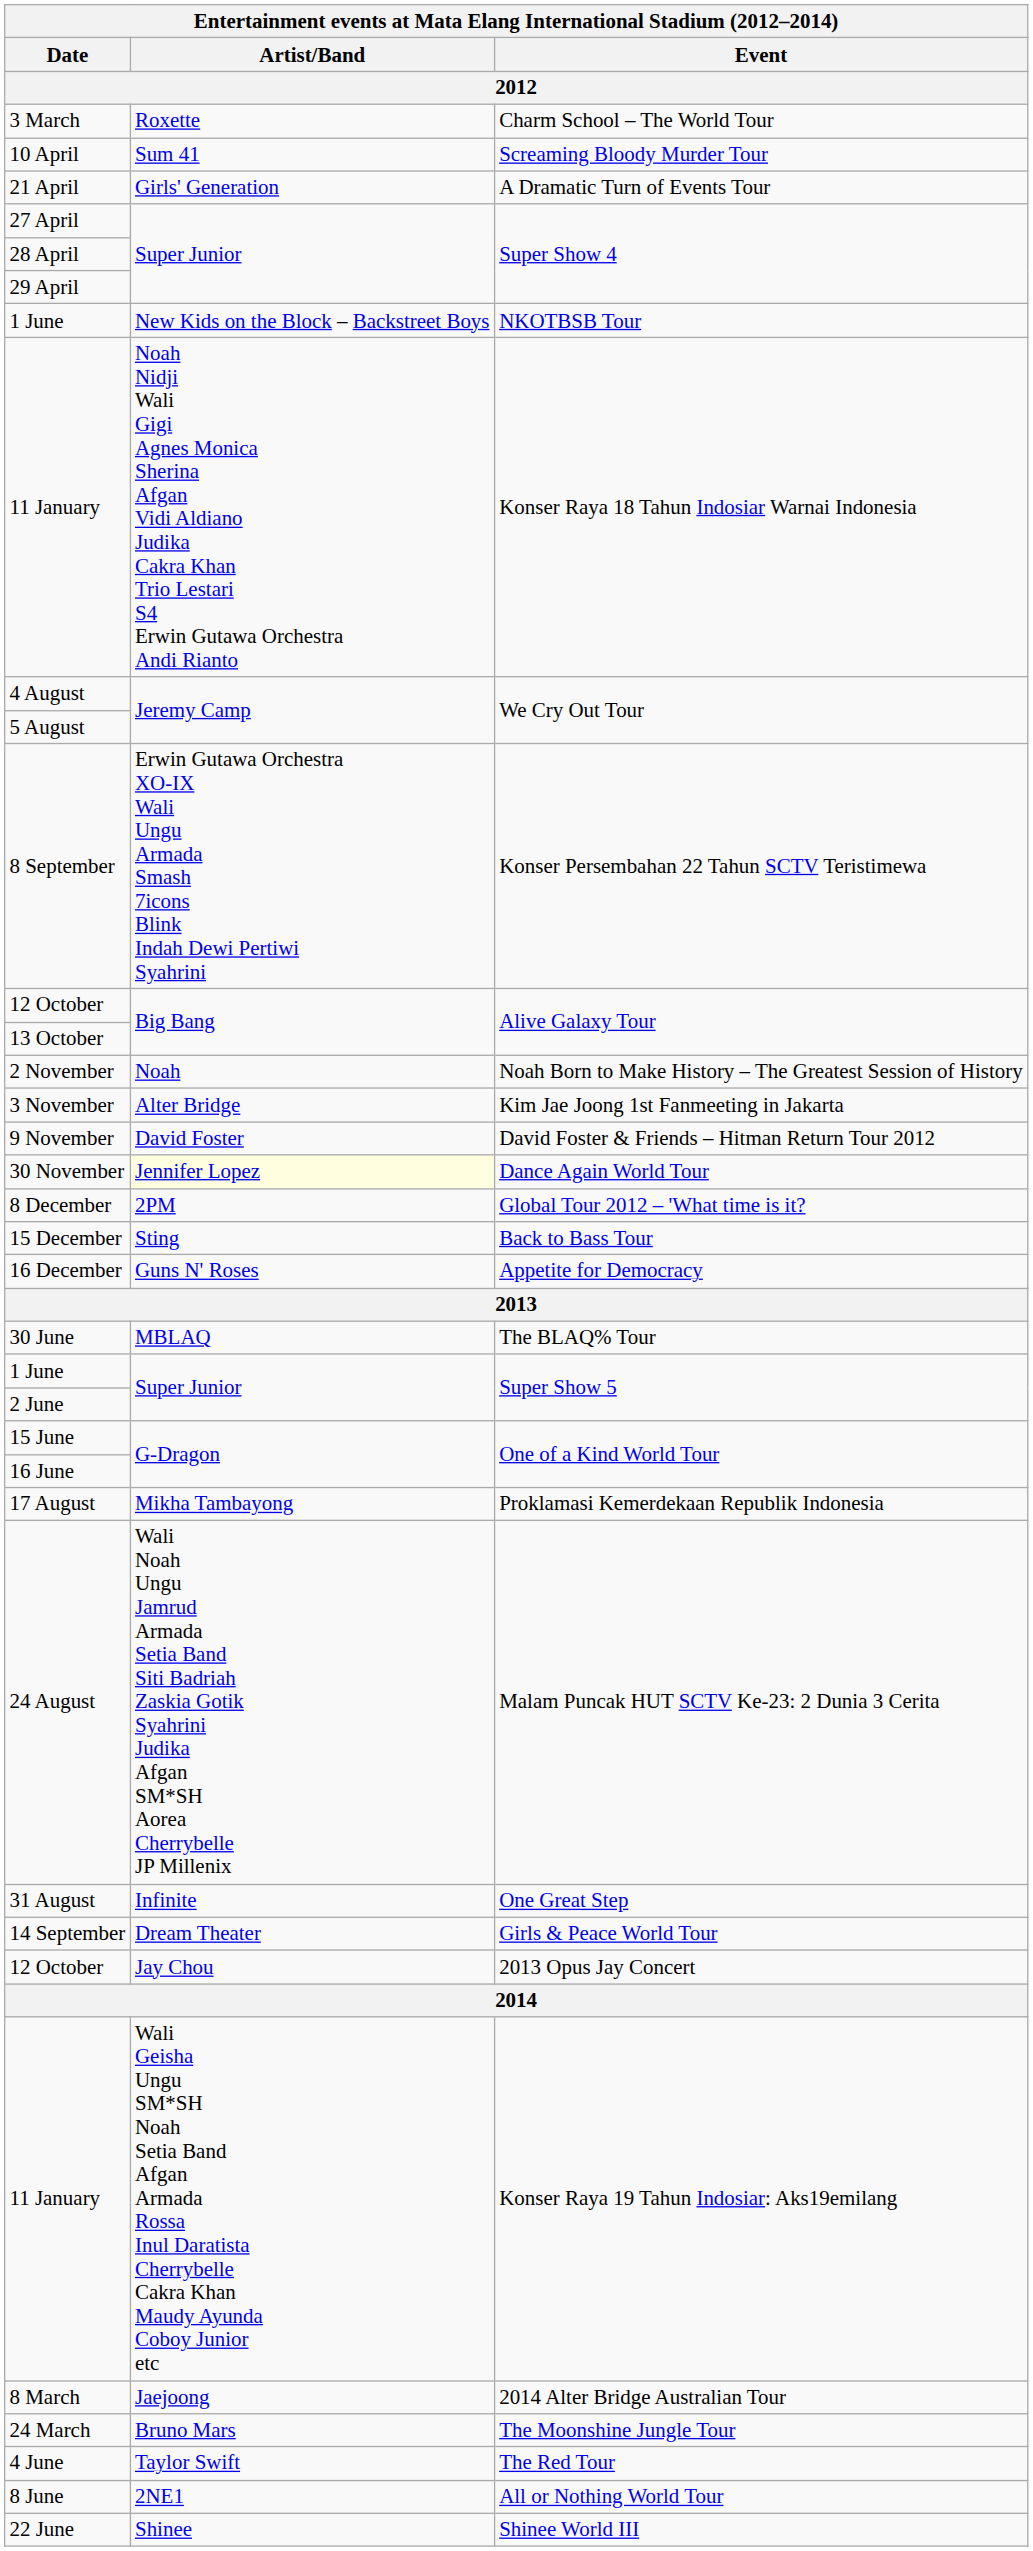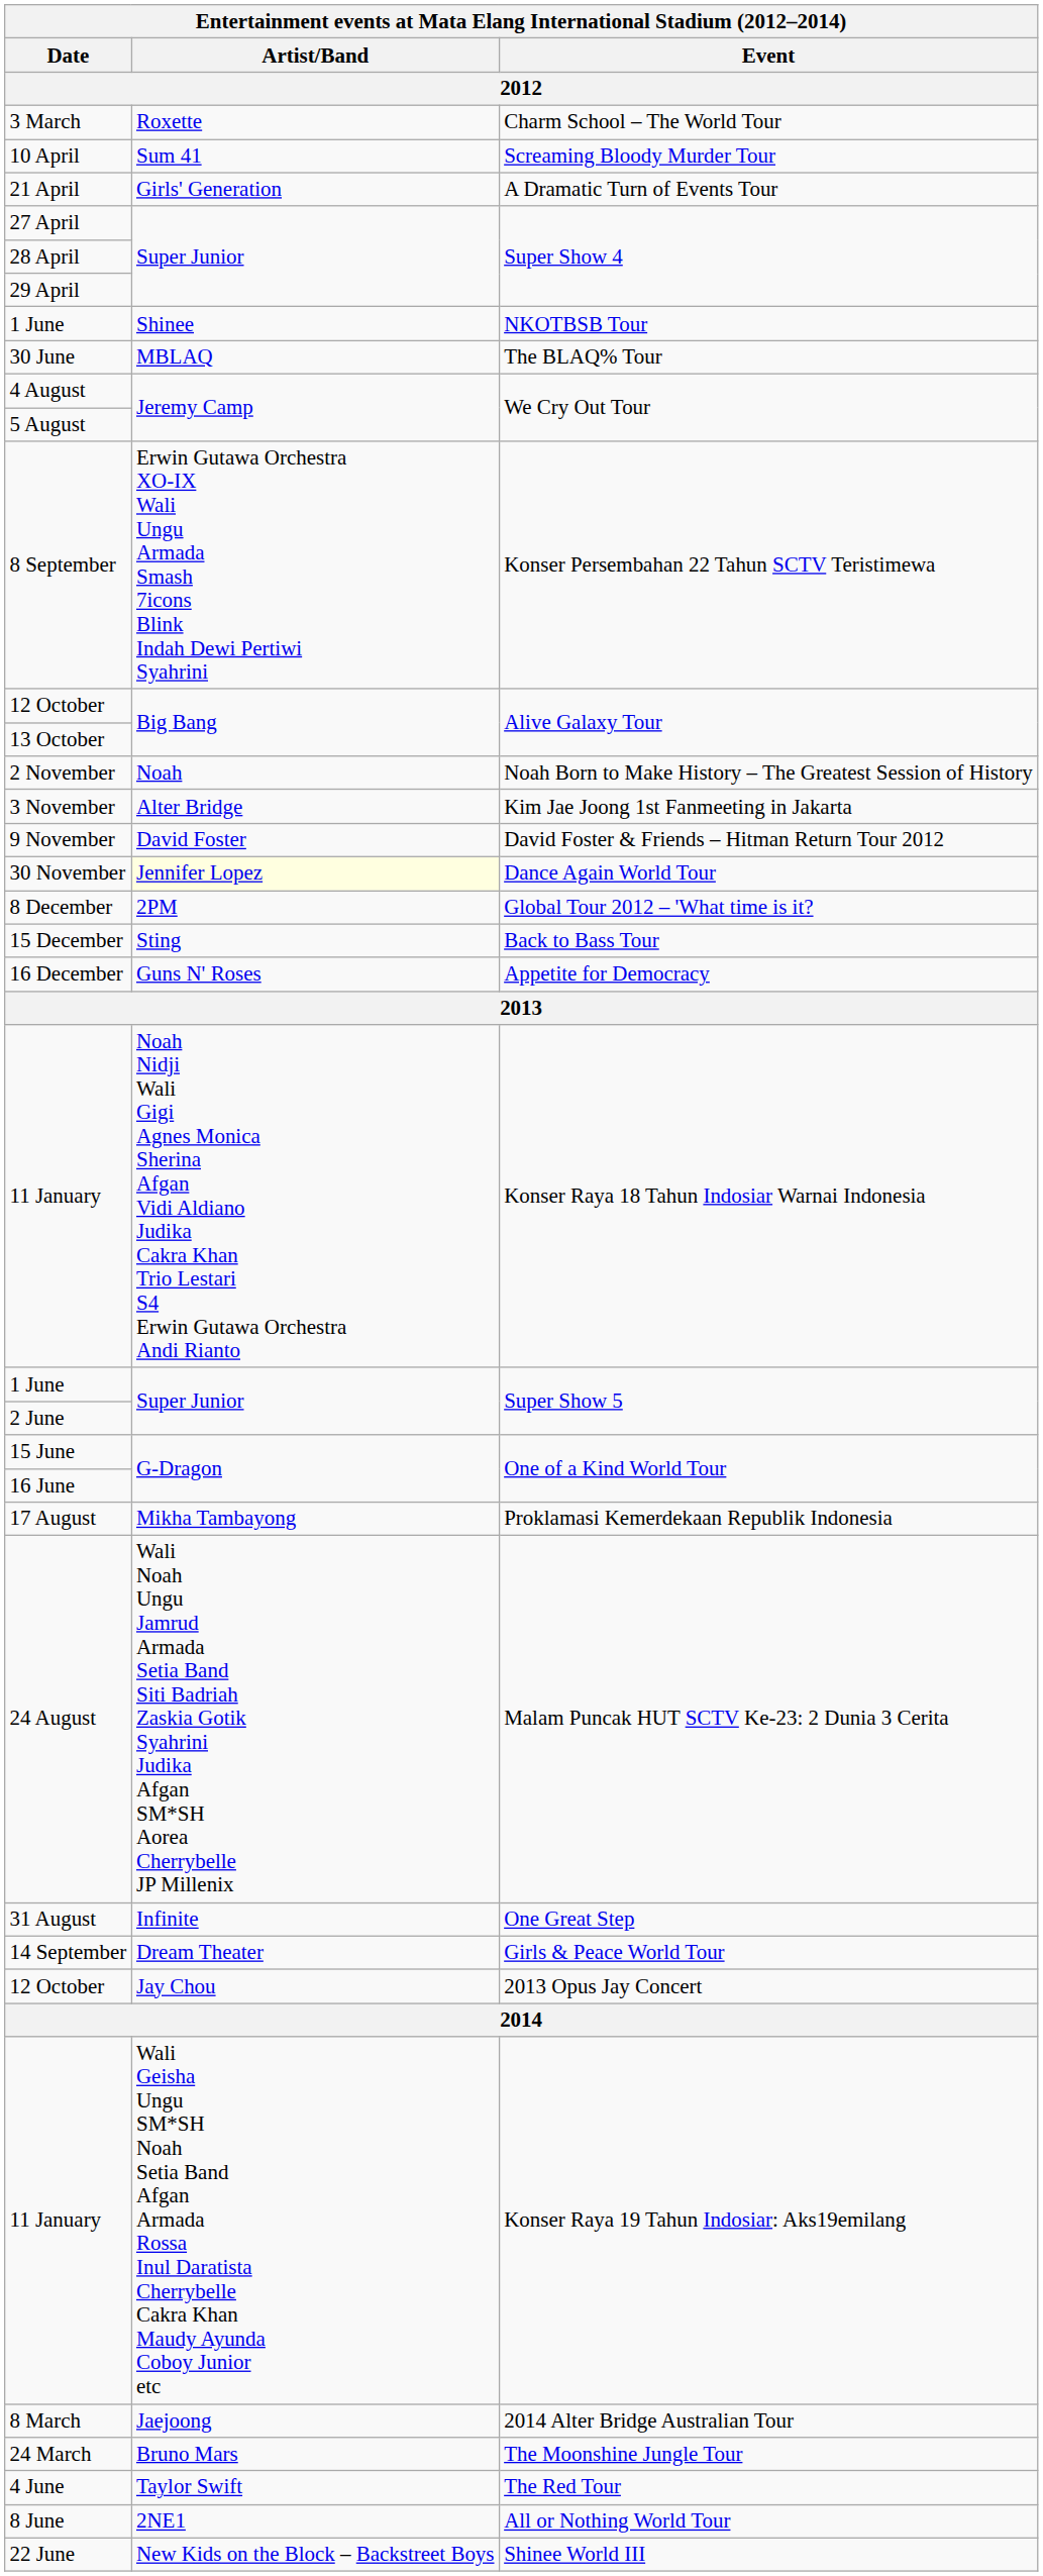 <table class="wikitable">
 <tr>
 <th colspan=3>Entertainment events at Mata Elang International Stadium (2012–2014)</th>
 </tr>
 <tr>
 <th>Date</th>
 <th>Artist/Band</th>
 <th>Event</th>
 </tr>
 <tr>
 <th colspan=3>2012</th>
 </tr>
 <tr>
 <td>3 March</td>
 <td><a href='#'>Roxette</a></td>
 <td>Charm School – The World Tour</td>
 </tr>
 <tr>
 <td>10 April</td>
 <td><a href='#'>Sum 41</a></td>
 <td><a href='#'>Screaming Bloody Murder Tour</a></td>
 </tr>
 <tr>
 <td>21 April</td>
 <td><a href='#'>Girls' Generation</a></td>
 <td>A Dramatic Turn of Events Tour</td>
 </tr>
 <tr>
 <td>27 April</td>
 <td rowspan="3"><a href='#'>Super Junior</a></td>
 <td rowspan="3"><a href='#'>Super Show 4</a></td>
 </tr>
 <tr>
 <td>28 April</td>
 </tr>
 <tr>
 <td>29 April</td>
 </tr>
 <tr>
 <td>1 June</td>
-<td><a href='#'>New Kids on the Block</a> – <a href='#'>Backstreet Boys</a></td>
+<td><a href='#'>Shinee</a></td>
 <td><a href='#'>NKOTBSB Tour</a></td>
 </tr>
 <tr>
-<td>11 January</td>
-<td><a href='#'>Noah</a><br><a href='#'>Nidji</a><br>Wali<br><a href='#'>Gigi</a><br><a href='#'>Agnes Monica</a><br><a href='#'>Sherina</a><br><a href='#'>Afgan</a><br><a href='#'>Vidi Aldiano</a><br><a href='#'>Judika</a><br><a href='#'>Cakra Khan</a><br><a href='#'>Trio Lestari</a><br><a href='#'>S4</a><br>Erwin Gutawa Orchestra<br><a href='#'>Andi Rianto</a></td>
-<td>Konser Raya 18 Tahun <a href='#'>Indosiar</a> Warnai Indonesia</td>
+<td>30 June</td>
+<td><a href='#'>MBLAQ</a></td>
+<td>The BLAQ% Tour</td>
 </tr>
 <tr>
 <td>4 August</td>
 <td rowspan="2"><a href='#'>Jeremy Camp</a></td>
 <td rowspan="2">We Cry Out Tour</td>
 </tr>
 <tr>
 <td>5 August</td>
 </tr>
 <tr>
 <td>8 September</td>
 <td>Erwin Gutawa Orchestra<br><a href='#'>XO-IX</a><br><a href='#'>Wali</a><br><a href='#'>Ungu</a><br><a href='#'>Armada</a><br><a href='#'>Smash</a><br><a href='#'>7icons</a><br><a href='#'>Blink</a><br><a href='#'>Indah Dewi Pertiwi</a><br><a href='#'>Syahrini</a></td>
 <td>Konser Persembahan 22 Tahun <a href='#'>SCTV</a> Teristimewa</td>
 </tr>
 <tr>
 <td>12 October</td>
 <td rowspan="2"><a href='#'>Big Bang</a></td>
 <td rowspan="2"><a href='#'>Alive Galaxy Tour</a></td>
 </tr>
 <tr>
 <td>13 October</td>
 </tr>
 <tr>
 <td>2 November</td>
 <td><a href='#'>Noah</a></td>
 <td>Noah Born to Make History – The Greatest Session of History</td>
 </tr>
 <tr>
 <td>3 November</td>
 <td><a href='#'>Alter Bridge</a></td>
 <td>Kim Jae Joong 1st Fanmeeting in Jakarta</td>
 </tr>
 <tr>
 <td>9 November</td>
 <td><a href='#'>David Foster</a></td>
 <td>David Foster & Friends – Hitman Return Tour 2012</td>
 </tr>
 <tr>
 <td>30 November</td>
 <td style="background: lightyellow;"><a href='#'>Jennifer Lopez</a></td>
 <td><a href='#'>Dance Again World Tour</a></td>
 </tr>
 <tr>
 <td>8 December</td>
 <td><a href='#'>2PM</a></td>
 <td><a href='#'>Global Tour 2012 – 'What time is it?</a></td>
 </tr>
 <tr>
 <td>15 December</td>
 <td><a href='#'>Sting</a></td>
 <td><a href='#'>Back to Bass Tour</a></td>
 </tr>
 <tr>
 <td>16 December</td>
 <td><a href='#'>Guns N' Roses</a></td>
 <td><a href='#'>Appetite for Democracy</a></td>
 </tr>
 <tr>
 <th colspan=3>2013</th>
 </tr>
 <tr>
-<td>30 June</td>
-<td><a href='#'>MBLAQ</a></td>
-<td>The BLAQ% Tour</td>
+<td>11 January</td>
+<td><a href='#'>Noah</a><br><a href='#'>Nidji</a><br>Wali<br><a href='#'>Gigi</a><br><a href='#'>Agnes Monica</a><br><a href='#'>Sherina</a><br><a href='#'>Afgan</a><br><a href='#'>Vidi Aldiano</a><br><a href='#'>Judika</a><br><a href='#'>Cakra Khan</a><br><a href='#'>Trio Lestari</a><br><a href='#'>S4</a><br>Erwin Gutawa Orchestra<br><a href='#'>Andi Rianto</a></td>
+<td>Konser Raya 18 Tahun <a href='#'>Indosiar</a> Warnai Indonesia</td>
 </tr>
 <tr>
 <td>1 June</td>
 <td rowspan="2"><a href='#'>Super Junior</a></td>
 <td rowspan="2"><a href='#'>Super Show 5</a></td>
 </tr>
 <tr>
 <td>2 June</td>
 </tr>
 <tr>
 <td>15 June</td>
 <td rowspan="2"><a href='#'>G-Dragon</a></td>
 <td rowspan="2"><a href='#'>One of a Kind World Tour</a></td>
 </tr>
 <tr>
 <td>16 June</td>
 </tr>
 <tr>
 <td>17 August</td>
 <td><a href='#'>Mikha Tambayong</a></td>
 <td>Proklamasi Kemerdekaan Republik Indonesia</td>
 </tr>
 <tr>
 <td>24 August</td>
 <td>Wali<br>Noah<br>Ungu<br><a href='#'>Jamrud</a><br>Armada<br><a href='#'>Setia Band</a><br><a href='#'>Siti Badriah</a><br><a href='#'>Zaskia Gotik</a><br><a href='#'>Syahrini</a><br><a href='#'>Judika</a><br>Afgan<br>SM*SH<br>Aorea<br><a href='#'>Cherrybelle</a><br>JP Millenix</td>
 <td>Malam Puncak HUT <a href='#'>SCTV</a> Ke-23: 2 Dunia 3 Cerita</td>
 </tr>
 <tr>
 <td>31 August</td>
 <td><a href='#'>Infinite</a></td>
 <td><a href='#'>One Great Step</a></td>
 </tr>
 <tr>
 <td>14 September</td>
 <td><a href='#'>Dream Theater</a></td>
 <td><a href='#'>Girls & Peace World Tour</a></td>
 </tr>
 <tr>
 <td>12 October</td>
 <td><a href='#'>Jay Chou</a></td>
 <td>2013 Opus Jay Concert</td>
 </tr>
 <tr>
 <th colspan=3>2014</th>
 </tr>
 <tr>
 <td>11 January</td>
 <td>Wali<br><a href='#'>Geisha</a><br>Ungu<br>SM*SH<br>Noah<br>Setia Band<br>Afgan<br>Armada<br><a href='#'>Rossa</a><br><a href='#'>Inul Daratista</a><br><a href='#'>Cherrybelle</a><br>Cakra Khan<br><a href='#'>Maudy Ayunda</a><br><a href='#'>Coboy Junior</a><br>etc</td>
 <td>Konser Raya 19 Tahun <a href='#'>Indosiar</a>: Aks19emilang</td>
 </tr>
 <tr>
 <td>8 March</td>
 <td><a href='#'>Jaejoong</a></td>
 <td>2014 Alter Bridge Australian Tour</td>
 </tr>
 <tr>
 <td>24 March</td>
 <td><a href='#'>Bruno Mars</a></td>
 <td><a href='#'>The Moonshine Jungle Tour</a></td>
 </tr>
 <tr>
 <td>4 June</td>
 <td><a href='#'>Taylor Swift</a></td>
 <td><a href='#'>The Red Tour</a></td>
 </tr>
 <tr>
 <td>8 June</td>
 <td><a href='#'>2NE1</a></td>
 <td><a href='#'>All or Nothing World Tour</a></td>
 </tr>
 <tr>
 <td>22 June</td>
-<td><a href='#'>Shinee</a></td>
+<td><a href='#'>New Kids on the Block</a> – <a href='#'>Backstreet Boys</a></td>
 <td><a href='#'>Shinee World III</a></td>
 </tr>
 </table>
